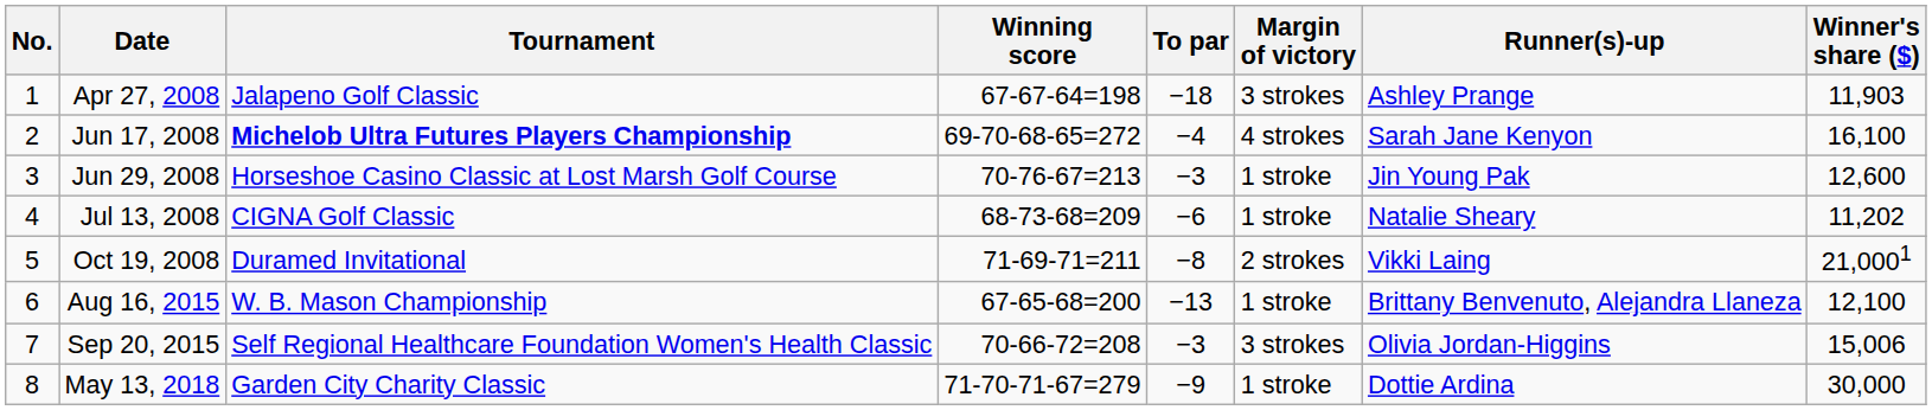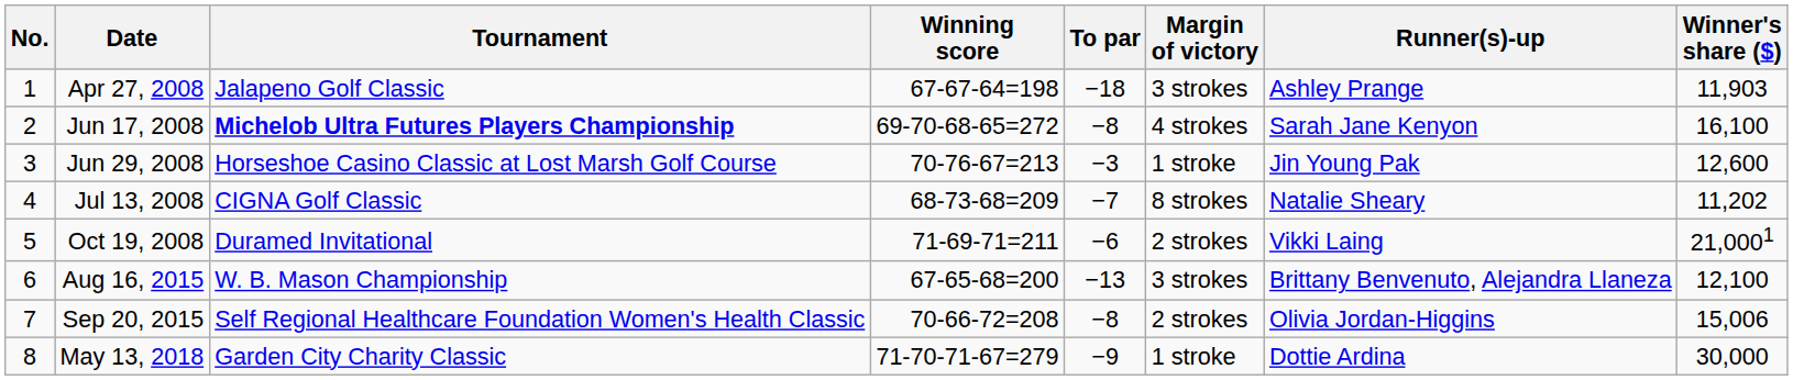 <table class="wikitable" style="font-size:95%;">
 <tr>
 <th>No.</th>
 <th>Date</th>
 <th>Tournament</th>
 <th>Winning<br>score</th>
 <th>To par</th>
 <th>Margin<br>of victory</th>
 <th>Runner(s)-up</th>
 <th>Winner's<br>share (<a href='#'>$</a>)</th>
 </tr>
 <tr>
 <td align=center>1</td>
 <td align=right>Apr 27, <a href='#'>2008</a></td>
 <td><a href='#'>Jalapeno Golf Classic</a></td>
 <td align=right>67-67-64=198</td>
 <td align=center>−18</td>
 <td>3 strokes</td>
 <td> <a href='#'>Ashley Prange</a></td>
 <td align=center>11,903</td>
 </tr>
 <tr>
 <td align=center>2</td>
 <td align=right>Jun 17, 2008</td>
 <td><strong><a href='#'>Michelob Ultra Futures Players Championship</a></strong></td>
 <td align=right>69-70-68-65=272</td>
-<td align=center>−4</td>
+<td align=center>−8</td>
 <td>4 strokes</td>
 <td> <a href='#'>Sarah Jane Kenyon</a></td>
 <td align=center>16,100</td>
 </tr>
 <tr>
 <td align=center>3</td>
 <td align=right>Jun 29, 2008</td>
 <td><a href='#'>Horseshoe Casino Classic at Lost Marsh Golf Course</a></td>
 <td align=right>70-76-67=213</td>
 <td align=center>−3</td>
 <td>1 stroke</td>
 <td> <a href='#'>Jin Young Pak</a></td>
 <td align=center>12,600</td>
 </tr>
 <tr>
 <td align=center>4</td>
 <td align=right>Jul 13, 2008</td>
 <td><a href='#'>CIGNA Golf Classic</a></td>
 <td align=right>68-73-68=209</td>
-<td align=center>−6</td>
-<td>1 stroke</td>
+<td align=center>−7</td>
+<td>8 strokes</td>
 <td> <a href='#'>Natalie Sheary</a></td>
 <td align=center>11,202</td>
 </tr>
 <tr>
 <td align=center>5</td>
 <td align=right>Oct 19, 2008</td>
 <td><a href='#'>Duramed Invitational</a></td>
 <td align=right>71-69-71=211</td>
-<td align=center>−8</td>
+<td align=center>−6</td>
 <td>2 strokes</td>
 <td> <a href='#'>Vikki Laing</a></td>
 <td align=center>21,000<sup>1</sup></td>
 </tr>
 <tr>
 <td align=center>6</td>
 <td align=right>Aug 16, <a href='#'>2015</a></td>
 <td><a href='#'>W. B. Mason Championship</a></td>
 <td align=right>67-65-68=200</td>
 <td align=center>−13</td>
-<td>1 stroke</td>
+<td>3 strokes</td>
 <td> <a href='#'>Brittany Benvenuto</a>,  <a href='#'>Alejandra Llaneza</a></td>
 <td align=center>12,100</td>
 </tr>
 <tr>
 <td align=center>7</td>
 <td align=right>Sep 20, 2015</td>
 <td><a href='#'>Self Regional Healthcare Foundation Women's Health Classic</a></td>
 <td align=right>70-66-72=208</td>
-<td align=center>−3</td>
-<td>3 strokes</td>
+<td align=center>−8</td>
+<td>2 strokes</td>
 <td> <a href='#'>Olivia Jordan-Higgins</a></td>
 <td align=center>15,006</td>
 </tr>
 <tr>
 <td align=center>8</td>
 <td align=right>May 13, <a href='#'>2018</a></td>
 <td><a href='#'>Garden City Charity Classic</a></td>
 <td align=right>71-70-71-67=279</td>
 <td align=center>−9</td>
 <td>1 stroke</td>
 <td> <a href='#'>Dottie Ardina</a></td>
 <td align=center>30,000</td>
 </tr>
 </table>
